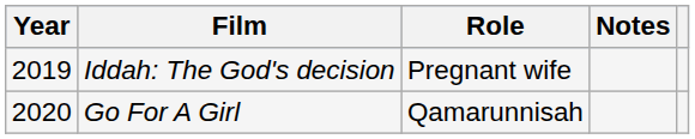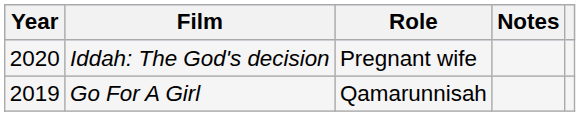 <table class="wikitable sortable" style="background:#f5f5f5;">
 <tr style="background:#B0C4DE;">
 <th scope="col">Year</th>
 <th scope="col">Film</th>
 <th scope="col">Role</th>
 <th class="unsortable" scope="col">Notes</th>
 <th class="unsortable" scope="col"></th>
 </tr>
 <tr>
-<td>2019</td>
+<td>2020</td>
 <td><em>Iddah: The God's decision</em></td>
 <td>Pregnant wife</td>
 <td></td>
 <td></td>
 </tr>
 <tr>
-<td>2020</td>
+<td>2019</td>
 <td><em>Go For A Girl</em></td>
 <td>Qamarunnisah</td>
 <td></td>
 <td></td>
 </tr>
 </table>
